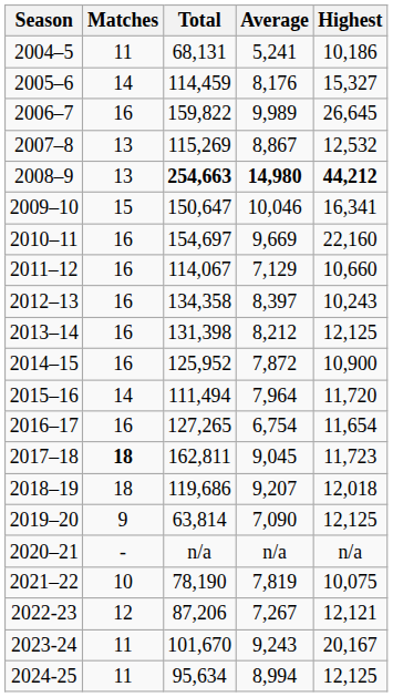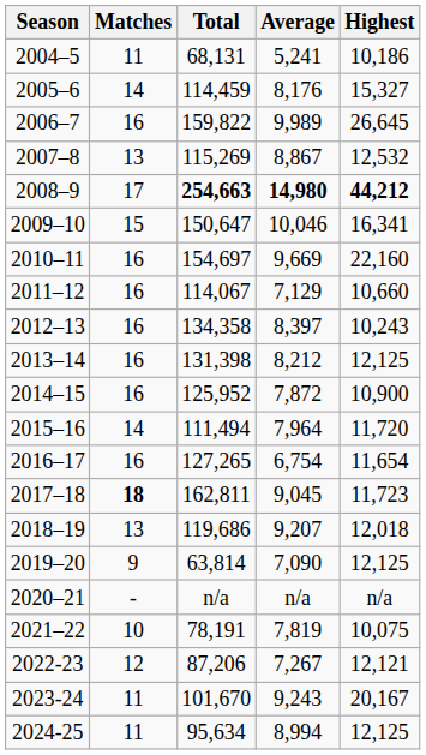 <table class="wikitable sortable" style="text-align:center">
 <tr>
 <th scope=col>Season</th>
 <th>Matches</th>
 <th scope="col">Total</th>
 <th scope=col>Average</th>
 <th scope=col>Highest</th>
 </tr>
 <tr>
 <td>2004–5</td>
 <td>11</td>
 <td>68,131</td>
 <td>5,241</td>
 <td>10,186</td>
 </tr>
 <tr>
 <td>2005–6</td>
 <td>14</td>
 <td>114,459</td>
 <td>8,176</td>
 <td>15,327</td>
 </tr>
 <tr>
 <td>2006–7</td>
 <td>16</td>
 <td>159,822</td>
 <td>9,989</td>
 <td>26,645</td>
 </tr>
 <tr>
 <td>2007–8</td>
 <td>13</td>
 <td>115,269</td>
 <td>8,867</td>
 <td>12,532</td>
 </tr>
 <tr>
 <td>2008–9</td>
-<td>13</td>
+<td>17</td>
 <td><strong>254,663</strong></td>
 <td><strong>14,980</strong></td>
 <td><strong>44,212</strong></td>
 </tr>
 <tr>
 <td>2009–10</td>
 <td>15</td>
 <td>150,647</td>
 <td>10,046</td>
 <td>16,341</td>
 </tr>
 <tr>
 <td>2010–11</td>
 <td>16</td>
 <td>154,697</td>
 <td>9,669</td>
 <td>22,160</td>
 </tr>
 <tr>
 <td>2011–12</td>
 <td>16</td>
 <td>114,067</td>
 <td>7,129</td>
 <td>10,660</td>
 </tr>
 <tr>
 <td>2012–13</td>
 <td>16</td>
 <td>134,358</td>
 <td>8,397</td>
 <td>10,243</td>
 </tr>
 <tr>
 <td>2013–14</td>
 <td>16</td>
 <td>131,398</td>
 <td>8,212</td>
 <td>12,125</td>
 </tr>
 <tr>
 <td>2014–15</td>
 <td>16</td>
 <td>125,952</td>
 <td>7,872</td>
 <td>10,900</td>
 </tr>
 <tr>
 <td>2015–16</td>
 <td>14</td>
 <td>111,494</td>
 <td>7,964</td>
 <td>11,720</td>
 </tr>
 <tr>
 <td>2016–17</td>
 <td>16</td>
 <td>127,265</td>
 <td>6,754</td>
 <td>11,654</td>
 </tr>
 <tr>
 <td>2017–18</td>
 <td><strong>18</strong></td>
 <td>162,811</td>
 <td>9,045</td>
 <td>11,723</td>
 </tr>
 <tr>
 <td>2018–19</td>
-<td>18</td>
+<td>13</td>
 <td>119,686</td>
 <td>9,207</td>
 <td>12,018</td>
 </tr>
 <tr>
 <td>2019–20</td>
 <td>9</td>
 <td>63,814</td>
 <td>7,090</td>
 <td>12,125</td>
 </tr>
 <tr>
 <td>2020–21</td>
 <td>-</td>
 <td>n/a</td>
 <td>n/a</td>
 <td>n/a</td>
 </tr>
 <tr>
 <td>2021–22</td>
 <td>10</td>
-<td>78,190</td>
+<td>78,191</td>
 <td>7,819</td>
 <td>10,075</td>
 </tr>
 <tr>
 <td>2022-23</td>
 <td>12</td>
 <td>87,206</td>
 <td>7,267</td>
 <td>12,121</td>
 </tr>
 <tr>
 <td>2023-24</td>
 <td>11</td>
 <td>101,670</td>
 <td>9,243</td>
 <td>20,167</td>
 </tr>
 <tr>
 <td>2024-25</td>
 <td>11</td>
 <td>95,634</td>
 <td>8,994</td>
 <td>12,125</td>
 </tr>
 </table>
